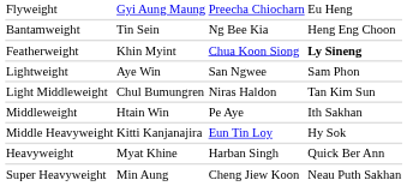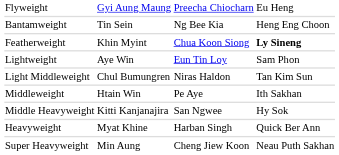 <table>
 <tr>
 <td>Flyweight</td>
 <td> <a href='#'>Gyi Aung Maung</a></td>
 <td> <a href='#'>Preecha Chiocharn</a></td>
 <td> Eu Heng</td>
 </tr>
 <tr bgcolor=#DDDDDD>
 <td colspan=7></td>
 </tr>
 <tr>
 <td>Bantamweight</td>
 <td> Tin Sein</td>
 <td> Ng Bee Kia</td>
 <td> Heng Eng Choon</td>
 </tr>
 <tr bgcolor=#DDDDDD>
 <td colspan=7></td>
 </tr>
 <tr>
 <td>Featherweight</td>
 <td> Khin Myint</td>
 <td> <a href='#'>Chua Koon Siong</a></td>
 <td><strong> Ly Sineng</strong></td>
 </tr>
 <tr bgcolor=#DDDDDD>
 <td colspan=7></td>
 </tr>
 <tr>
 <td>Lightweight</td>
 <td> Aye Win</td>
-<td> San Ngwee</td>
+<td> <a href='#'>Eun Tin Loy</a></td>
 <td> Sam Phon</td>
 </tr>
 <tr bgcolor=#DDDDDD>
 <td colspan=7></td>
 </tr>
 <tr>
 <td>Light Middleweight</td>
 <td> Chul Bumungren</td>
 <td> Niras Haldon</td>
 <td> Tan Kim Sun</td>
 </tr>
 <tr bgcolor=#DDDDDD>
 <td colspan=7></td>
 </tr>
 <tr>
 <td>Middleweight</td>
 <td> Htain Win</td>
 <td> Pe Aye</td>
 <td> Ith Sakhan</td>
 </tr>
 <tr bgcolor=#DDDDDD>
 <td colspan=7></td>
 </tr>
 <tr>
 <td>Middle Heavyweight</td>
 <td> Kitti Kanjanajira</td>
-<td> <a href='#'>Eun Tin Loy</a></td>
+<td> San Ngwee</td>
 <td> Hy Sok</td>
 </tr>
 <tr bgcolor=#DDDDDD>
 <td colspan=7></td>
 </tr>
 <tr>
 <td>Heavyweight</td>
 <td> Myat Khine</td>
 <td> Harban Singh</td>
 <td> Quick Ber Ann</td>
 </tr>
 <tr bgcolor=#DDDDDD>
 <td colspan=7></td>
 </tr>
 <tr>
 <td>Super Heavyweight</td>
 <td> Min Aung</td>
 <td> Cheng Jiew Koon</td>
 <td> Neau Puth Sakhan</td>
 </tr>
 </table>
